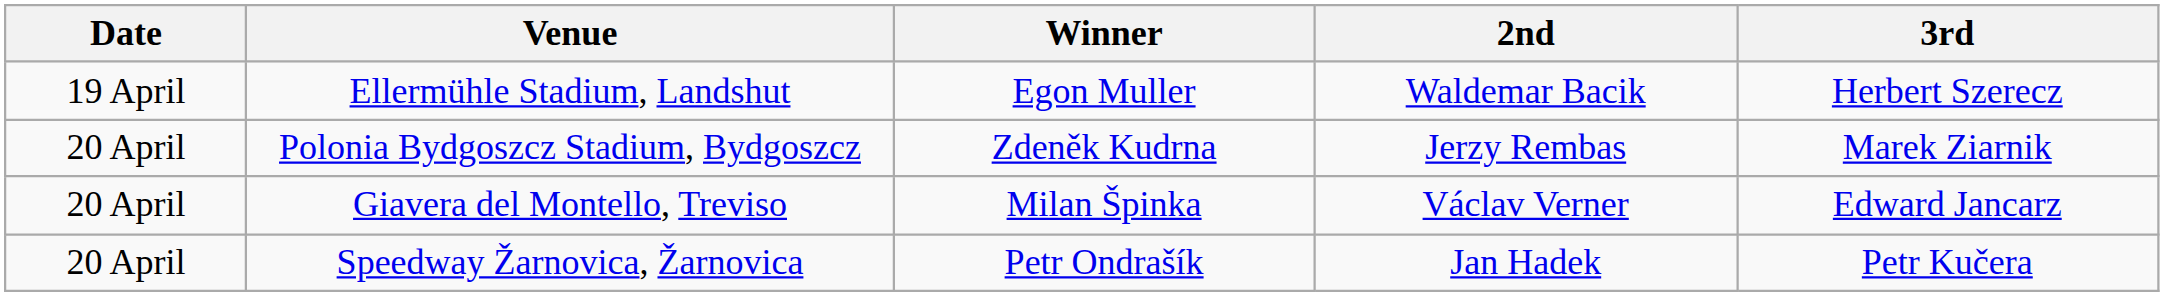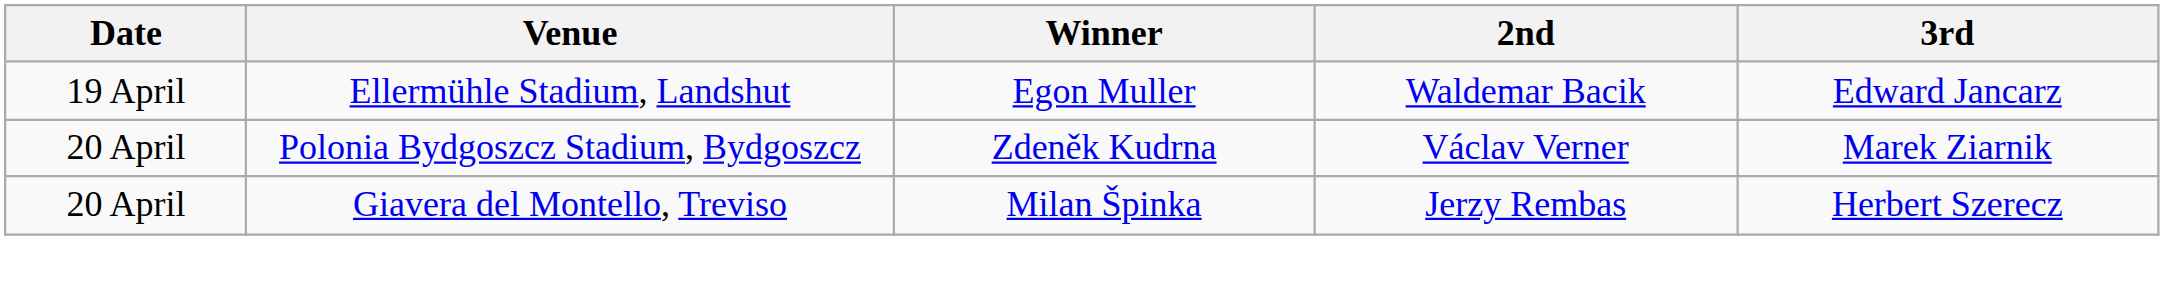 <table class="wikitable" style="text-align:center">
 <tr>
 <th width=100>Date</th>
 <th width=280>Venue</th>
 <th width=180>Winner</th>
 <th width=180>2nd</th>
 <th width=180>3rd</th>
 </tr>
 <tr>
 <td align=center>19 April</td>
 <td> <a href='#'>Ellermühle Stadium</a>, <a href='#'>Landshut</a></td>
 <td> <a href='#'>Egon Muller</a></td>
 <td> <a href='#'>Waldemar Bacik</a></td>
-<td> <a href='#'>Herbert Szerecz</a></td>
+<td> <a href='#'>Edward Jancarz</a></td>
 </tr>
 <tr>
 <td align=center>20 April</td>
 <td> <a href='#'>Polonia Bydgoszcz Stadium</a>, <a href='#'>Bydgoszcz</a></td>
 <td> <a href='#'>Zdeněk Kudrna</a></td>
-<td> <a href='#'>Jerzy Rembas</a></td>
+<td> <a href='#'>Václav Verner</a></td>
 <td> <a href='#'>Marek Ziarnik</a></td>
 </tr>
 <tr>
 <td align=center>20 April</td>
 <td> <a href='#'>Giavera del Montello</a>, <a href='#'>Treviso</a></td>
 <td> <a href='#'>Milan Špinka</a></td>
-<td> <a href='#'>Václav Verner</a></td>
-<td> <a href='#'>Edward Jancarz</a></td>
-</tr>
-<tr>
-<td align=center>20 April</td>
-<td> <a href='#'>Speedway Žarnovica</a>, <a href='#'>Žarnovica</a></td>
-<td> <a href='#'>Petr Ondrašík</a></td>
-<td> <a href='#'>Jan Hadek</a></td>
-<td> <a href='#'>Petr Kučera</a></td>
+<td> <a href='#'>Jerzy Rembas</a></td>
+<td> <a href='#'>Herbert Szerecz</a></td>
 </tr>
 </table>
